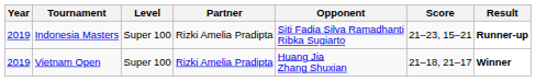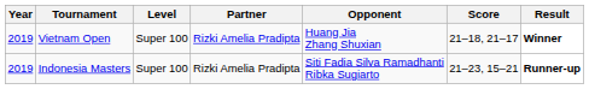 <table class="sortable wikitable" style="font-size: 90%">
 <tr>
 <th>Year</th>
 <th>Tournament</th>
 <th>Level</th>
 <th>Partner</th>
 <th>Opponent</th>
 <th>Score</th>
 <th>Result</th>
 </tr>
 <tr>
 <td align="center"><a href='#'>2019</a></td>
+<td align="left"><a href='#'>Vietnam Open</a></td>
+<td align="left">Super 100</td>
+<td align="left"> <a href='#'>Rizki Amelia Pradipta</a></td>
+<td align="left"> <a href='#'>Huang Jia</a> <br>  <a href='#'>Zhang Shuxian</a></td>
+<td align="left">21–18, 21–17</td>
+<td style="text-align:left; background:white"> <strong>Winner</strong></td>
+</tr>
+<tr>
+<td align="center"><a href='#'>2019</a></td>
 <td align="left"><a href='#'>Indonesia Masters</a></td>
 <td align="left">Super 100</td>
 <td align="left"> Rizki Amelia Pradipta</td>
 <td align="left"> <a href='#'>Siti Fadia Silva Ramadhanti</a> <br>  <a href='#'>Ribka Sugiarto</a></td>
 <td align="left">21–23, 15–21</td>
 <td style="text-align:left; background:white"> <strong>Runner-up</strong></td>
 </tr>
-<tr>
-<td align="center"><a href='#'>2019</a></td>
-<td align="left"><a href='#'>Vietnam Open</a></td>
-<td align="left">Super 100</td>
-<td align="left"> <a href='#'>Rizki Amelia Pradipta</a></td>
-<td align="left"> <a href='#'>Huang Jia</a> <br>  <a href='#'>Zhang Shuxian</a></td>
-<td align="left">21–18, 21–17</td>
-<td style="text-align:left; background:white"> <strong>Winner</strong></td>
-</tr>
 </table>
